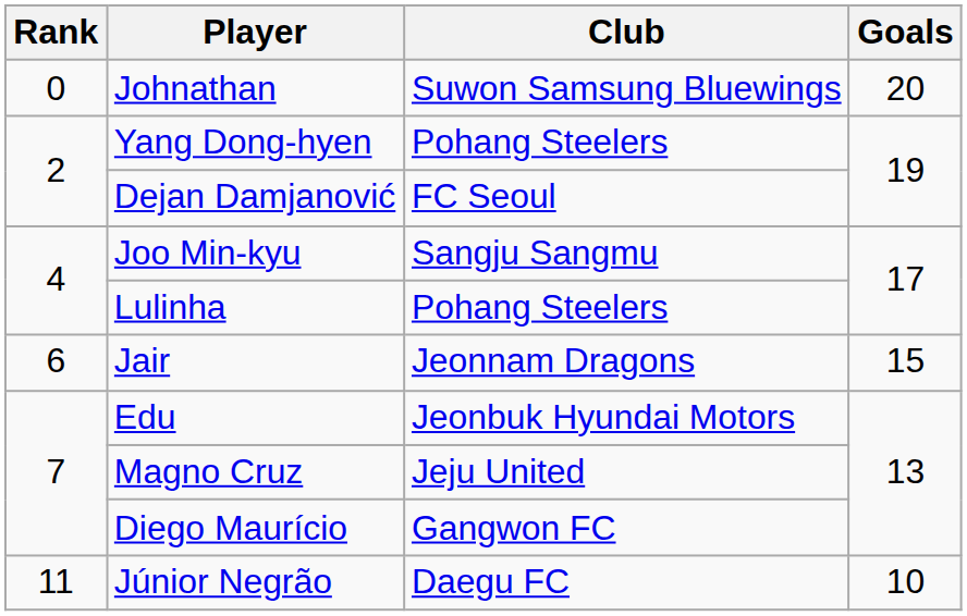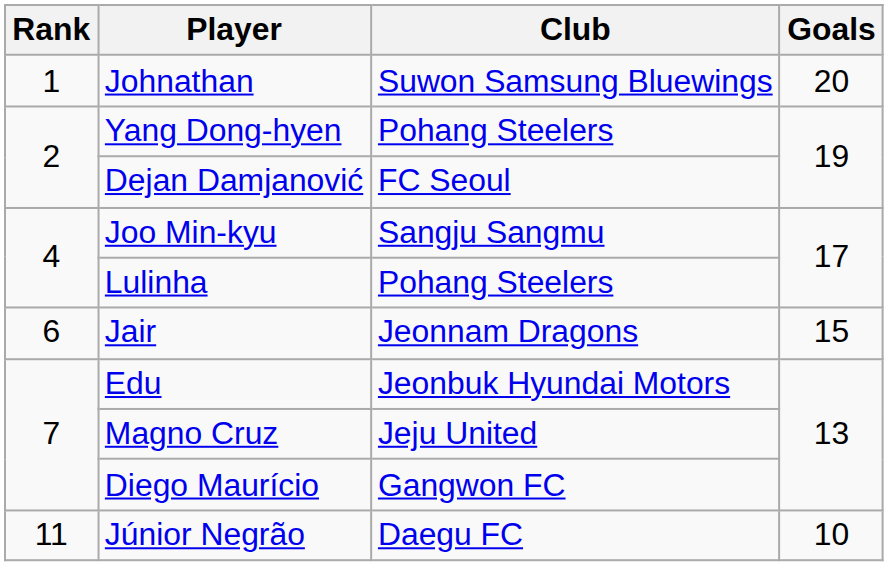 <table class=wikitable>
 <tr>
 <th>Rank</th>
 <th>Player</th>
 <th>Club</th>
 <th>Goals</th>
 </tr>
 <tr>
-<td align="center">0</td>
+<td align="center">1</td>
 <td> <a href='#'>Johnathan</a></td>
 <td><a href='#'>Suwon Samsung Bluewings</a></td>
 <td align=center>20</td>
 </tr>
 <tr>
 <td align="center" rowspan=2>2</td>
 <td> <a href='#'>Yang Dong-hyen</a></td>
 <td><a href='#'>Pohang Steelers</a></td>
 <td align=center rowspan=2>19</td>
 </tr>
 <tr>
 <td> <a href='#'>Dejan Damjanović</a></td>
 <td><a href='#'>FC Seoul</a></td>
 </tr>
 <tr>
 <td align="center" rowspan=2>4</td>
 <td> <a href='#'>Joo Min-kyu</a></td>
 <td><a href='#'>Sangju Sangmu</a></td>
 <td align=center rowspan=2>17</td>
 </tr>
 <tr>
 <td> <a href='#'>Lulinha</a></td>
 <td><a href='#'>Pohang Steelers</a></td>
 </tr>
 <tr>
 <td align="center">6</td>
 <td> <a href='#'>Jair</a></td>
 <td><a href='#'>Jeonnam Dragons</a></td>
 <td align=center>15</td>
 </tr>
 <tr>
 <td align="center" rowspan=3>7</td>
 <td> <a href='#'>Edu</a></td>
 <td><a href='#'>Jeonbuk Hyundai Motors</a></td>
 <td align=center rowspan=3>13</td>
 </tr>
 <tr>
 <td> <a href='#'>Magno Cruz</a></td>
 <td><a href='#'>Jeju United</a></td>
 </tr>
 <tr>
 <td> <a href='#'>Diego Maurício</a></td>
 <td><a href='#'>Gangwon FC</a></td>
 </tr>
 <tr>
 <td align="center">11</td>
 <td> <a href='#'>Júnior Negrão</a></td>
 <td><a href='#'>Daegu FC</a></td>
 <td align=center>10</td>
 </tr>
 </table>
